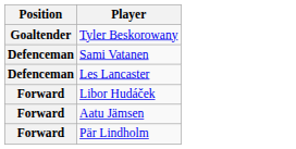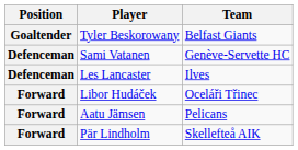 <table class="wikitable plainrowheaders">
 <tr>
 <th scope="col">Position</th>
 <th scope="col">Player</th>
+<th scope="col">Team</th>
 </tr>
 <tr>
 <th scope="row">Goaltender</th>
 <td> <a href='#'>Tyler Beskorowany</a></td>
+<td> <a href='#'>Belfast Giants</a></td>
 </tr>
 <tr>
 <th scope="row">Defenceman</th>
 <td> <a href='#'>Sami Vatanen</a></td>
+<td> <a href='#'>Genève-Servette HC</a></td>
 </tr>
 <tr>
 <th scope="row">Defenceman</th>
 <td> <a href='#'>Les Lancaster</a></td>
+<td> <a href='#'>Ilves</a></td>
 </tr>
 <tr>
 <th scope="row">Forward</th>
 <td> <a href='#'>Libor Hudáček</a></td>
+<td> <a href='#'>Oceláři Třinec</a></td>
 </tr>
 <tr>
 <th scope="row">Forward</th>
 <td> <a href='#'>Aatu Jämsen</a></td>
+<td> <a href='#'>Pelicans</a></td>
 </tr>
 <tr>
 <th scope="row">Forward</th>
 <td> <a href='#'>Pär Lindholm</a></td>
+<td> <a href='#'>Skellefteå AIK</a></td>
 </tr>
 </table>
